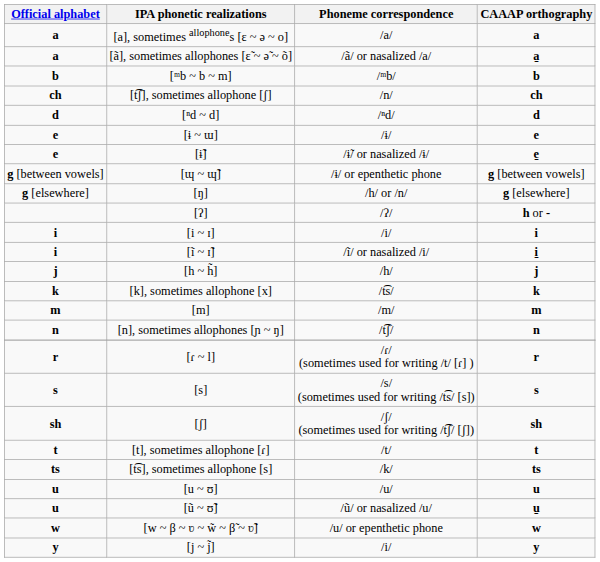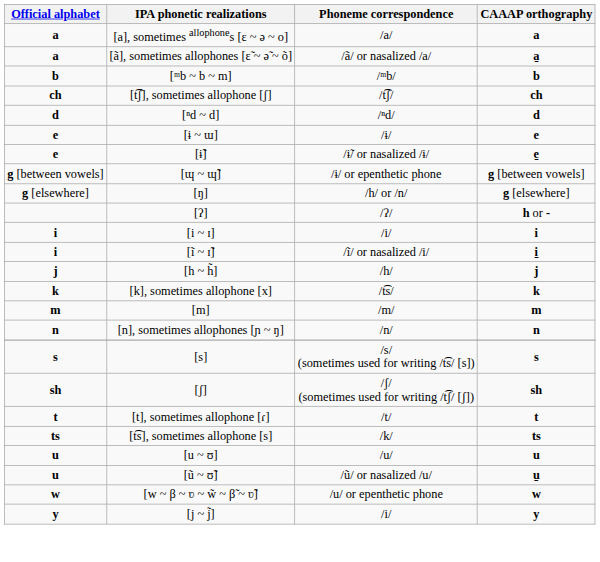 <table class="wikitable" style="text-align:center;">
 <tr>
 <th><a href='#'>Official alphabet</a></th>
 <th>IPA  phonetic realizations</th>
 <th>Phoneme correspondence</th>
 <th>CAAAP orthography </th>
 </tr>
 <tr>
 <td><strong>a</strong></td>
 <td>[a], sometimes <sup>allophone</sup>s [ɛ ~ ə ~ o]</td>
 <td>/a/</td>
 <td><strong>a</strong></td>
 </tr>
 <tr>
 <td><strong>a</strong></td>
 <td>[ã], sometimes allophones [ɛ̃ ~ ə̃ ~ õ]</td>
 <td>/ã/ or nasalized /a/</td>
 <td><strong>a̠</strong></td>
 </tr>
 <tr>
 <td><strong>b</strong></td>
 <td>[ᵐb ~ b ~ m]</td>
 <td>/ᵐb/</td>
 <td><strong>b</strong></td>
 </tr>
 <tr>
 <td><strong>ch</strong></td>
 <td>[t͡ʃ], sometimes allophone [ʃ] </td>
-<td>/n/</td>
+<td>/t͡ʃ/</td>
 <td><strong>ch</strong></td>
 </tr>
 <tr>
 <td><strong>d</strong></td>
 <td>[ⁿd ~ d]</td>
 <td>/ⁿd/</td>
 <td><strong>d</strong></td>
 </tr>
 <tr>
 <td><strong>e</strong></td>
 <td>[ɨ ~ ɯ]</td>
 <td>/ɨ/</td>
 <td><strong>e</strong></td>
 </tr>
 <tr>
 <td><strong>e</strong></td>
 <td>[ɨ̃]</td>
 <td>/ɨ̃/ or nasalized /ɨ/</td>
 <td><strong>e̠</strong></td>
 </tr>
 <tr>
 <td><strong>g</strong> [between vowels]</td>
 <td>[ɰ ~ ɰ̃]</td>
 <td>/ɨ/ or epenthetic phone</td>
 <td><strong>g</strong> [between vowels]</td>
 </tr>
 <tr>
 <td><strong>g</strong> [elsewhere]</td>
 <td>[ŋ]</td>
 <td>/h/ or /n/</td>
 <td><strong>g</strong> [elsewhere]</td>
 </tr>
 <tr>
 <td></td>
 <td>[ʔ]</td>
 <td>/ʔ/</td>
 <td><strong>h</strong> or <strong>-</strong></td>
 </tr>
 <tr>
 <td><strong>i</strong></td>
 <td>[i ~ ɪ]</td>
 <td>/i/</td>
 <td><strong>i</strong></td>
 </tr>
 <tr>
 <td><strong>i</strong></td>
 <td>[ĩ ~ ɪ̃]</td>
 <td>/ĩ/ or nasalized /i/</td>
 <td><strong>i̠</strong></td>
 </tr>
 <tr>
 <td><strong>j</strong></td>
 <td>[h ~ h̃]</td>
 <td>/h/</td>
 <td><strong>j</strong></td>
 </tr>
 <tr>
 <td><strong>k</strong></td>
 <td>[k], sometimes allophone [x] </td>
 <td>/t͡s/</td>
 <td><strong>k</strong></td>
 </tr>
 <tr>
 <td><strong>m</strong></td>
 <td>[m]</td>
 <td>/m/</td>
 <td><strong>m</strong></td>
 </tr>
 <tr>
 <td><strong>n</strong></td>
 <td>[n], sometimes allophones [ɲ ~ ŋ]</td>
-<td>/t͡ʃ/</td>
+<td>/n/</td>
 <td><strong>n</strong></td>
 </tr>
 <tr>
 </tr>
 <tr>
-</tr>
-<tr>
-<td><strong>r</strong></td>
-<td>[ɾ ~ l]</td>
-<td>/ɾ/<br>(sometimes used for writing /t/ [ɾ] )</td>
-<td><strong>r</strong></td>
 </tr>
 <tr>
 <td><strong>s</strong></td>
 <td>[s]</td>
 <td>/s/<br>(sometimes used for writing /t͡s/ [s])</td>
 <td><strong>s</strong></td>
 </tr>
 <tr>
 <td><strong>sh</strong></td>
 <td>[ʃ]</td>
 <td>/ʃ/<br>(sometimes used for writing /t͡ʃ/ [ʃ])</td>
 <td><strong>sh</strong></td>
 </tr>
 <tr>
 <td><strong>t</strong></td>
 <td>[t], sometimes allophone [ɾ] </td>
 <td>/t/</td>
 <td><strong>t</strong></td>
 </tr>
 <tr>
 <td><strong>ts</strong></td>
 <td>[t͡s], sometimes allophone [s] </td>
 <td>/k/</td>
 <td><strong>ts</strong></td>
 </tr>
 <tr>
 <td><strong>u</strong></td>
 <td>[u ~ ʊ]</td>
 <td>/u/</td>
 <td><strong>u</strong></td>
 </tr>
 <tr>
 <td><strong>u</strong></td>
 <td>[ũ ~ ʊ̃]</td>
 <td>/ũ/ or nasalized /u/</td>
 <td><strong>u̠</strong></td>
 </tr>
 <tr>
 <td><strong>w</strong></td>
 <td>[w ~ β ~ ʋ ~ w̃ ~ β̃ ~ ʋ̃] </td>
 <td>/u/ or epenthetic phone</td>
 <td><strong>w</strong></td>
 </tr>
 <tr>
 <td><strong>y</strong></td>
 <td>[j ~ j̃]</td>
 <td>/i/</td>
 <td><strong>y</strong></td>
 </tr>
 </table>
